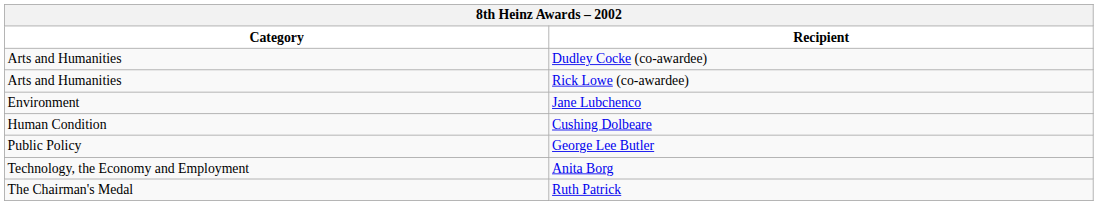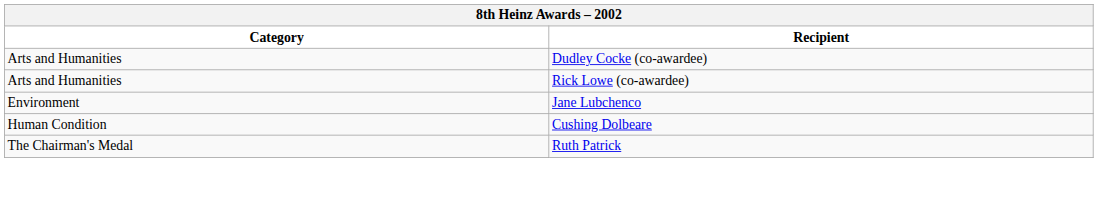 <table class="wikitable" style="width:80%; text-align:left">
 <tr>
 <th style="background:cream" colspan=2><span>8th Heinz Awards – 2002</span></th>
 </tr>
 <tr>
 <th style="background:white; width:40%">Category</th>
 <th style="background:white; width:40%">Recipient</th>
 </tr>
 <tr>
 <td>Arts and Humanities</td>
 <td><a href='#'>Dudley Cocke</a> (co-awardee)</td>
 </tr>
 <tr>
 <td>Arts and Humanities</td>
 <td><a href='#'>Rick Lowe</a> (co-awardee)</td>
 </tr>
 <tr>
 <td>Environment</td>
 <td><a href='#'>Jane Lubchenco</a></td>
 </tr>
 <tr>
 <td>Human Condition</td>
 <td><a href='#'>Cushing Dolbeare</a></td>
 </tr>
 <tr>
-<td>Public Policy</td>
-<td><a href='#'>George Lee Butler</a></td>
-</tr>
-<tr>
-<td>Technology, the Economy and Employment</td>
-<td><a href='#'>Anita Borg</a></td>
-</tr>
-<tr>
 <td>The Chairman's Medal</td>
 <td><a href='#'>Ruth Patrick</a></td>
 </tr>
 </table>
